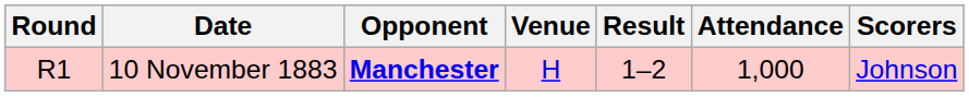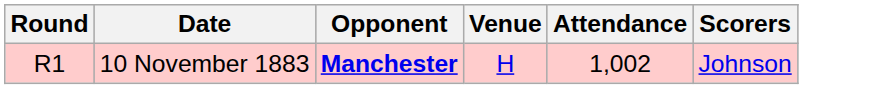 <table class="wikitable" style="font-size:100%; text-align:center">
 <tr>
 <th>Round</th>
 <th>Date</th>
 <th>Opponent</th>
 <th>Venue</th>
-<th>Result</th>
 <th>Attendance</th>
 <th>Scorers</th>
 </tr>
 <tr style="background-color: #FFCCCC;">
 <td>R1</td>
 <td>10 November 1883</td>
 <td><strong><a href='#'>Manchester</a></strong></td>
 <td><a href='#'>H</a></td>
-<td>1–2</td>
-<td>1,000</td>
+<td>1,002</td>
 <td><a href='#'>Johnson</a></td>
 </tr>
 </table>
